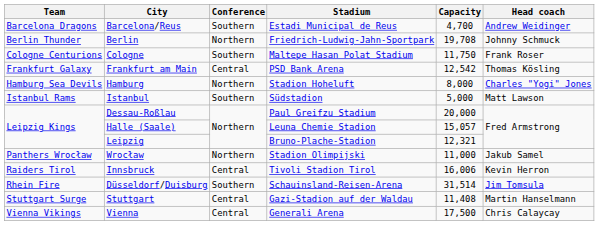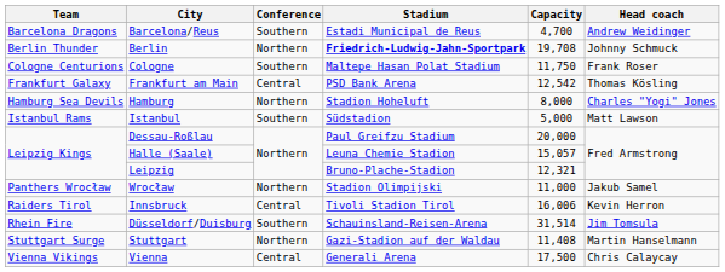 <table class="wikitable sortable">
 <tr>
 <th>Team</th>
 <th>City</th>
 <th>Conference</th>
 <th>Stadium</th>
 <th>Capacity</th>
 <th>Head coach</th>
 </tr>
 <tr>
 <td><a href='#'>Barcelona Dragons</a></td>
 <td> <a href='#'>Barcelona</a>/<a href='#'>Reus</a></td>
 <td>Southern</td>
 <td><a href='#'>Estadi Municipal de Reus</a></td>
 <td align=center>4,700</td>
 <td> <a href='#'>Andrew Weidinger</a></td>
 </tr>
 <tr>
 <td><a href='#'>Berlin Thunder</a></td>
 <td> <a href='#'>Berlin</a></td>
 <td>Northern</td>
-<td><a href='#'>Friedrich-Ludwig-Jahn-Sportpark</a></td>
+<td><strong><a href='#'>Friedrich-Ludwig-Jahn-Sportpark</a></strong></td>
 <td align=center>19,708</td>
 <td> Johnny Schmuck</td>
 </tr>
 <tr>
 <td><a href='#'>Cologne Centurions</a></td>
 <td> <a href='#'>Cologne</a></td>
 <td>Southern</td>
 <td><a href='#'>Maltepe Hasan Polat Stadium</a></td>
 <td align=center>11,750</td>
 <td> Frank Roser</td>
 </tr>
 <tr>
 <td><a href='#'>Frankfurt Galaxy</a></td>
 <td> <a href='#'>Frankfurt am Main</a></td>
 <td>Central</td>
 <td><a href='#'>PSD Bank Arena</a></td>
 <td align=center>12,542</td>
 <td> Thomas Kösling</td>
 </tr>
 <tr>
 <td><a href='#'>Hamburg Sea Devils</a></td>
 <td> <a href='#'>Hamburg</a></td>
 <td>Northern</td>
 <td><a href='#'>Stadion Hoheluft</a></td>
 <td align=center>8,000</td>
 <td> <a href='#'>Charles "Yogi" Jones</a></td>
 </tr>
 <tr>
 <td><a href='#'>Istanbul Rams</a></td>
 <td> <a href='#'>Istanbul</a></td>
 <td>Southern</td>
 <td><a href='#'>Südstadion</a></td>
 <td align=center>5,000</td>
 <td> Matt Lawson</td>
 </tr>
 <tr>
 <td rowspan="3"><a href='#'>Leipzig Kings</a></td>
 <td> <a href='#'>Dessau-Roßlau</a></td>
 <td rowspan="3">Northern</td>
 <td><a href='#'>Paul Greifzu Stadium</a></td>
 <td align=center>20,000</td>
 <td rowspan="3"> Fred Armstrong</td>
 </tr>
 <tr>
 <td> <a href='#'>Halle (Saale)</a></td>
 <td><a href='#'>Leuna Chemie Stadion</a></td>
 <td align=center>15,057</td>
 </tr>
 <tr>
 <td> <a href='#'>Leipzig</a></td>
 <td><a href='#'>Bruno-Plache-Stadion</a></td>
 <td align=center>12,321</td>
 </tr>
 <tr>
 <td><a href='#'>Panthers Wrocław</a></td>
 <td> <a href='#'>Wrocław</a></td>
 <td>Northern</td>
 <td><a href='#'>Stadion Olimpijski</a></td>
 <td align=center>11,000</td>
 <td> Jakub Samel</td>
 </tr>
 <tr>
 <td><a href='#'>Raiders Tirol</a></td>
 <td> <a href='#'>Innsbruck</a></td>
 <td>Central</td>
 <td><a href='#'>Tivoli Stadion Tirol</a></td>
 <td align=center>16,006</td>
 <td> Kevin Herron</td>
 </tr>
 <tr>
 <td><a href='#'>Rhein Fire</a></td>
 <td> <a href='#'>Düsseldorf</a>/<a href='#'>Duisburg</a></td>
 <td>Southern</td>
 <td><a href='#'>Schauinsland-Reisen-Arena</a></td>
 <td align=center>31,514</td>
 <td> <a href='#'>Jim Tomsula</a></td>
 </tr>
 <tr>
 <td><a href='#'>Stuttgart Surge</a></td>
 <td> <a href='#'>Stuttgart</a></td>
-<td>Central</td>
+<td>Northern</td>
 <td><a href='#'>Gazi-Stadion auf der Waldau</a></td>
 <td align=center>11,408</td>
 <td> Martin Hanselmann</td>
 </tr>
 <tr>
 <td><a href='#'>Vienna Vikings</a></td>
 <td> <a href='#'>Vienna</a></td>
 <td>Central</td>
 <td><a href='#'>Generali Arena</a></td>
 <td align=center>17,500</td>
 <td> Chris Calaycay</td>
 </tr>
 </table>
